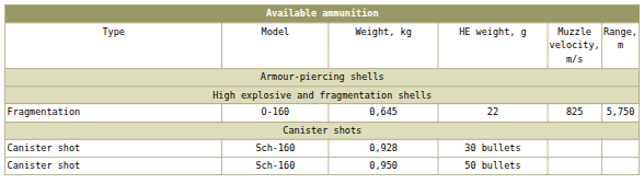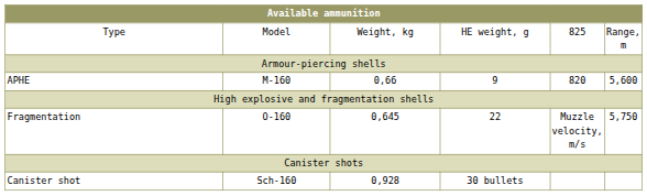 <table border=0 cellspacing=0 cellpadding=2 style="margin:0 0 .5em 1em; width:95%; background:#fff; border-collapse:collapse; border:1px solid #996; line-height:1.5; font-size:95%">
 <tr style="vertical-align:top; text-align:center; border:1px solid #996; background-color:#996; color:#fff">
 <td colspan="6"><strong>Available ammunition</strong></td>
 </tr>
 <tr style="vertical-align:top; text-align:center; border:1px solid #996;">
 <td width="40%"  style="border:1px solid #996">Type</td>
 <td width="20%"  style="border:1px solid #996">Model</td>
 <td width="20%"  style="border:1px solid #996">Weight, kg</td>
 <td width="20%"  style="border:1px solid #996">HE weight, g</td>
-<td width="20%"  style="border:1px solid #996">Muzzle velocity, m/s</td>
+<td style="border:1px solid #996">825</td>
 <td width="20%"  style="border:1px solid #996">Range, m</td>
 </tr>
 <tr style="vertical-align:top; text-align:center; border:1px solid #996; background-color:#ddb;">
 <td colspan="6">Armour-piercing shells</td>
+</tr>
+<tr style="vertical-align:top; text-align:center;">
+<td style="border:1px solid #996; text-align:left">APHE</td>
+<td style="border:1px solid #996">M-160</td>
+<td style="border:1px solid #996">0,66</td>
+<td style="border:1px solid #996">9</td>
+<td style="border:1px solid #996">820</td>
+<td style="border:1px solid #996">5,600</td>
 </tr>
 <tr style="vertical-align:top; text-align:center; border:1px solid #996; background-color:#ddb;">
 <td colspan="6">High explosive and fragmentation shells</td>
 </tr>
 <tr style="vertical-align:top; text-align:center;">
 <td style="border:1px solid #996; text-align:left">Fragmentation</td>
 <td style="border:1px solid #996">O-160</td>
 <td style="border:1px solid #996">0,645</td>
 <td style="border:1px solid #996">22</td>
-<td style="border:1px solid #996">825</td>
+<td width="20%"  style="border:1px solid #996">Muzzle velocity, m/s</td>
 <td style="border:1px solid #996">5,750</td>
 </tr>
 <tr style="vertical-align:top; text-align:center; border:1px solid #996; background-color:#ddb;">
 <td colspan="6">Canister shots</td>
 </tr>
 <tr style="vertical-align:top; text-align:center;">
 <td style="border:1px solid #996; text-align:left">Canister shot</td>
 <td style="border:1px solid #996">Sch-160</td>
 <td style="border:1px solid #996">0,928</td>
 <td style="border:1px solid #996">30 bullets</td>
 <td style="border:1px solid #996"></td>
 <td style="border:1px solid #996"></td>
 </tr>
-<tr style="vertical-align:top; text-align:center;">
-<td style="border:1px solid #996; text-align:left">Canister shot</td>
-<td style="border:1px solid #996">Sch-160</td>
-<td style="border:1px solid #996">0,950</td>
-<td style="border:1px solid #996">50 bullets</td>
-<td style="border:1px solid #996"></td>
-<td style="border:1px solid #996"></td>
-</tr>
 </table>
